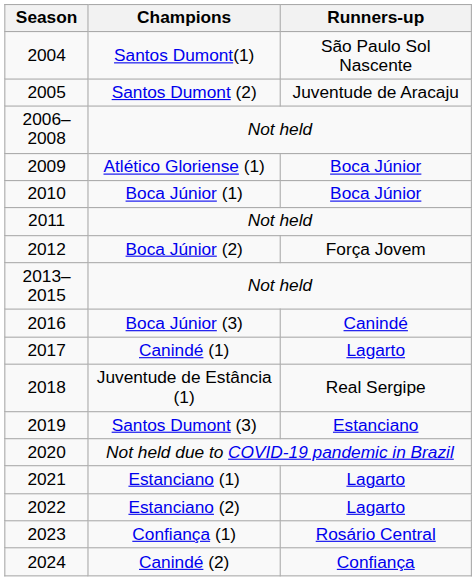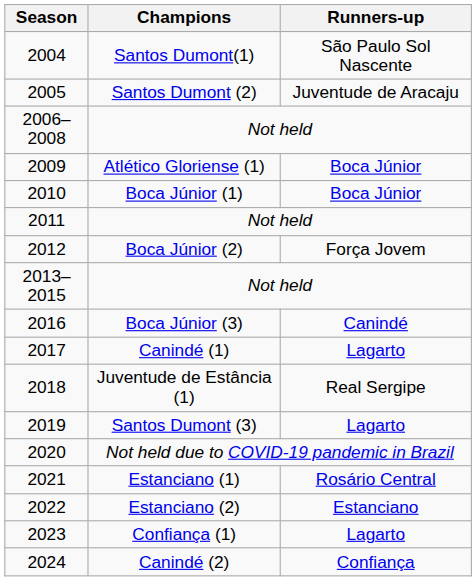 <table class="wikitable" style="text-align:center; margin-left:1em;">
 <tr>
 <th style="width:70px">Season</th>
 <th style="width:170px">Champions</th>
 <th style="width:170px">Runners-up</th>
 </tr>
 <tr>
 <td>2004</td>
 <td><a href='#'>Santos Dumont</a>(1)</td>
 <td>São Paulo Sol Nascente</td>
 </tr>
 <tr>
 <td>2005</td>
 <td><a href='#'>Santos Dumont</a> (2)</td>
 <td>Juventude de Aracaju</td>
 </tr>
 <tr>
 <td>2006–2008</td>
 <td colspan=2 align=center><em>Not held</em></td>
 </tr>
 <tr>
 <td>2009</td>
 <td><a href='#'>Atlético Gloriense</a> (1)</td>
 <td><a href='#'>Boca Júnior</a></td>
 </tr>
 <tr>
 <td>2010</td>
 <td><a href='#'>Boca Júnior</a> (1)</td>
 <td><a href='#'>Boca Júnior</a></td>
 </tr>
 <tr>
 <td>2011</td>
 <td colspan=2 align=center><em>Not held</em></td>
 </tr>
 <tr>
 <td>2012</td>
 <td><a href='#'>Boca Júnior</a> (2)</td>
 <td>Força Jovem</td>
 </tr>
 <tr>
 <td>2013–2015</td>
 <td colspan=2 align=center><em>Not held</em></td>
 </tr>
 <tr>
 <td>2016</td>
 <td><a href='#'>Boca Júnior</a> (3)</td>
 <td><a href='#'>Canindé</a></td>
 </tr>
 <tr>
 <td>2017</td>
 <td><a href='#'>Canindé</a> (1)</td>
 <td><a href='#'>Lagarto</a></td>
 </tr>
 <tr>
 <td>2018</td>
 <td>Juventude de Estância (1)</td>
 <td>Real Sergipe</td>
 </tr>
 <tr>
 <td>2019</td>
 <td><a href='#'>Santos Dumont</a> (3)</td>
-<td><a href='#'>Estanciano</a></td>
+<td><a href='#'>Lagarto</a></td>
 </tr>
 <tr>
 <td>2020</td>
 <td colspan=2 align=center><em>Not held due to <a href='#'>COVID-19 pandemic in Brazil</a></em></td>
 </tr>
 <tr>
 <td>2021</td>
 <td><a href='#'>Estanciano</a> (1)</td>
-<td><a href='#'>Lagarto</a></td>
+<td><a href='#'>Rosário Central</a></td>
 </tr>
 <tr>
 <td>2022</td>
 <td><a href='#'>Estanciano</a> (2)</td>
-<td><a href='#'>Lagarto</a></td>
+<td><a href='#'>Estanciano</a></td>
 </tr>
 <tr>
 <td>2023</td>
 <td><a href='#'>Confiança</a> (1)</td>
-<td><a href='#'>Rosário Central</a></td>
+<td><a href='#'>Lagarto</a></td>
 </tr>
 <tr>
 <td>2024</td>
 <td><a href='#'>Canindé</a> (2)</td>
 <td><a href='#'>Confiança</a></td>
 </tr>
 </table>
